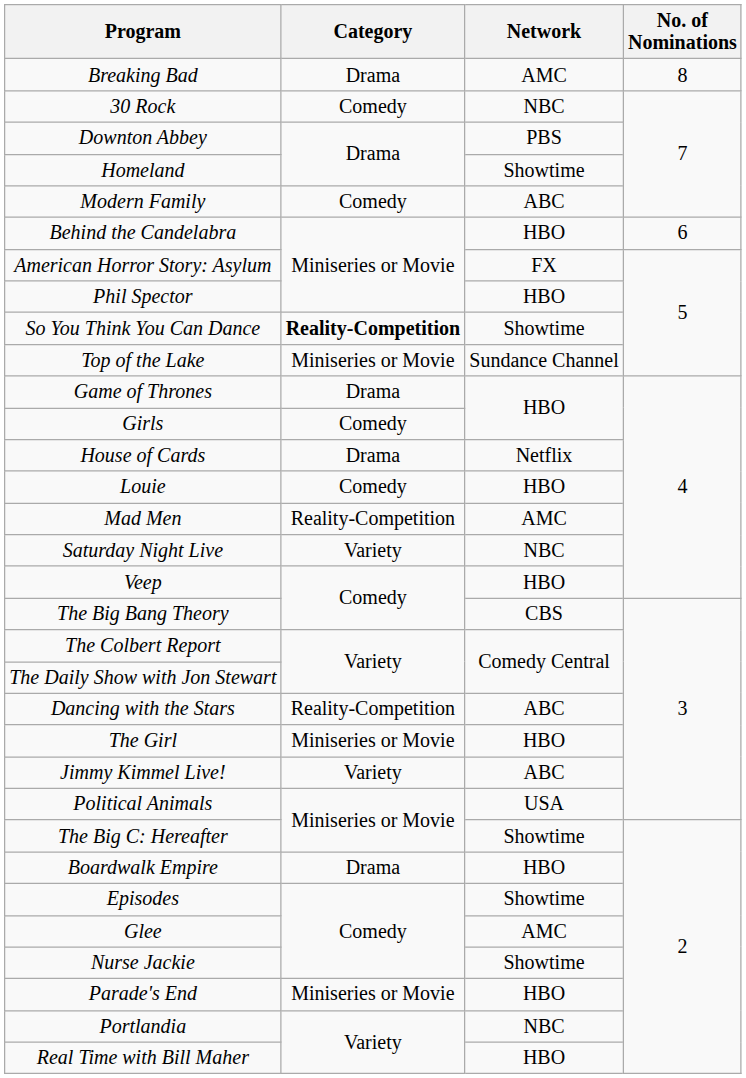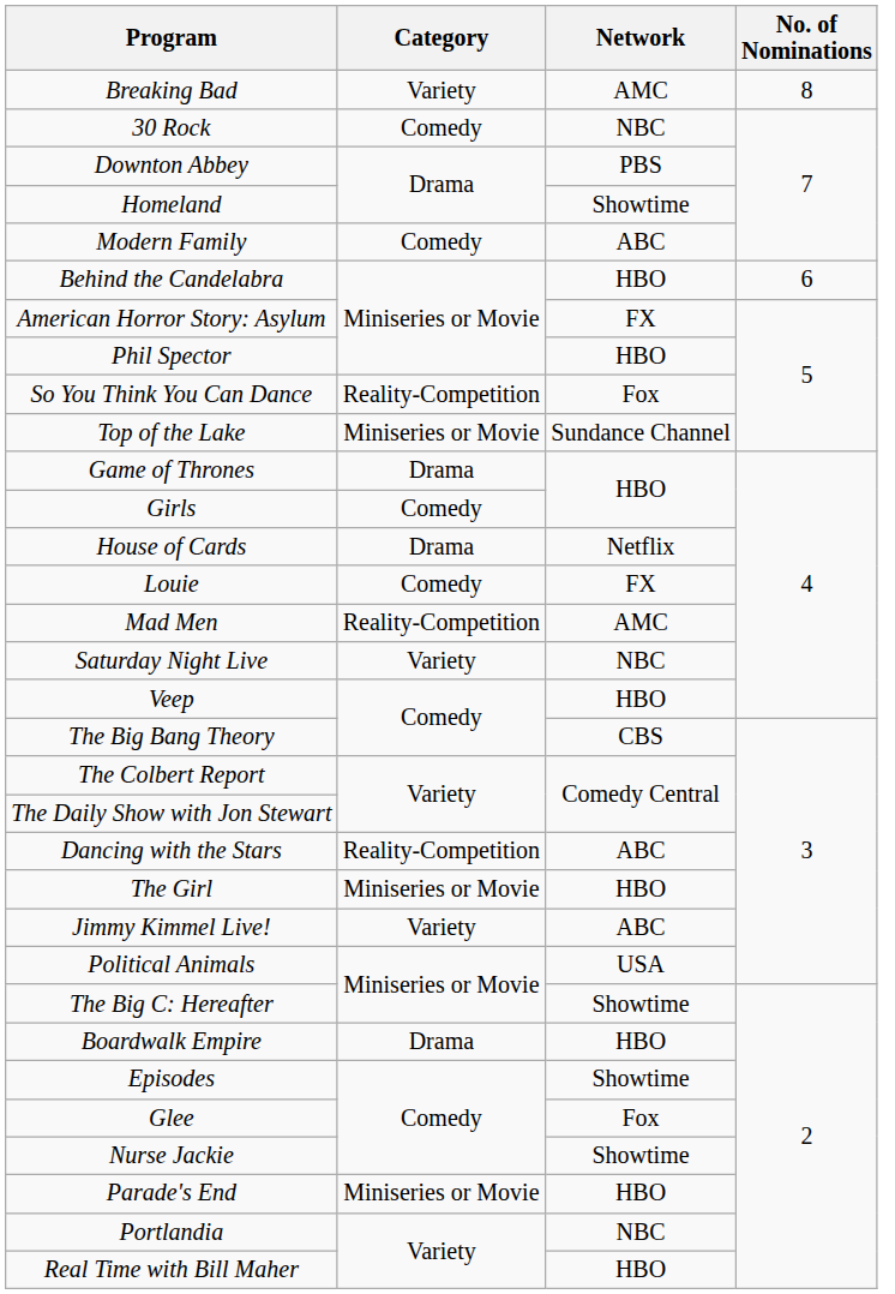 <table class="wikitable">
 <tr>
 <th>Program</th>
 <th>Category</th>
 <th>Network</th>
 <th>No. of<br>Nominations</th>
 </tr>
 <tr style="text-align:center">
 <td><em>Breaking Bad</em></td>
-<td>Drama</td>
+<td>Variety</td>
 <td>AMC</td>
 <td>8</td>
 </tr>
 <tr style="text-align:center">
 <td><em>30 Rock</em></td>
 <td>Comedy</td>
 <td>NBC</td>
 <td rowspan="4">7</td>
 </tr>
 <tr style="text-align:center">
 <td><em>Downton Abbey</em></td>
 <td rowspan="2">Drama</td>
 <td>PBS</td>
 </tr>
 <tr style="text-align:center">
 <td><em>Homeland</em></td>
 <td>Showtime</td>
 </tr>
 <tr style="text-align:center">
 <td><em>Modern Family</em></td>
 <td>Comedy</td>
 <td>ABC</td>
 </tr>
 <tr style="text-align:center">
 <td><em>Behind the Candelabra</em></td>
 <td rowspan="3">Miniseries or Movie</td>
 <td>HBO</td>
 <td>6</td>
 </tr>
 <tr style="text-align:center">
 <td><em>American Horror Story: Asylum</em></td>
 <td>FX</td>
 <td rowspan="4">5</td>
 </tr>
 <tr style="text-align:center">
 <td><em>Phil Spector</em></td>
 <td>HBO</td>
 </tr>
 <tr style="text-align:center">
 <td><em>So You Think You Can Dance</em></td>
-<td><strong>Reality-Competition</strong></td>
-<td>Showtime</td>
+<td>Reality-Competition</td>
+<td>Fox</td>
 </tr>
 <tr style="text-align:center">
 <td><em>Top of the Lake</em></td>
 <td>Miniseries or Movie</td>
 <td>Sundance Channel</td>
 </tr>
 <tr style="text-align:center">
 <td><em>Game of Thrones</em></td>
 <td>Drama</td>
 <td rowspan="2">HBO</td>
 <td rowspan="7">4</td>
 </tr>
 <tr style="text-align:center">
 <td><em>Girls</em></td>
 <td>Comedy</td>
 </tr>
 <tr style="text-align:center">
 <td><em>House of Cards</em></td>
 <td>Drama</td>
 <td>Netflix</td>
 </tr>
 <tr style="text-align:center">
 <td><em>Louie</em></td>
 <td>Comedy</td>
-<td>HBO</td>
+<td>FX</td>
 </tr>
 <tr style="text-align:center">
 <td><em>Mad Men</em></td>
 <td>Reality-Competition</td>
 <td>AMC</td>
 </tr>
 <tr style="text-align:center">
 <td><em>Saturday Night Live</em></td>
 <td>Variety</td>
 <td>NBC</td>
 </tr>
 <tr style="text-align:center">
 <td><em>Veep</em></td>
 <td rowspan="2">Comedy</td>
 <td>HBO</td>
 </tr>
 <tr style="text-align:center">
 <td><em>The Big Bang Theory</em></td>
 <td>CBS</td>
 <td rowspan="7">3</td>
 </tr>
 <tr style="text-align:center">
 <td><em>The Colbert Report</em></td>
 <td rowspan="2">Variety</td>
 <td rowspan="2">Comedy Central</td>
 </tr>
 <tr style="text-align:center">
 <td><em>The Daily Show with Jon Stewart</em></td>
 </tr>
 <tr style="text-align:center">
 <td><em>Dancing with the Stars</em></td>
 <td>Reality-Competition</td>
 <td>ABC</td>
 </tr>
 <tr style="text-align:center">
 <td><em>The Girl</em></td>
 <td>Miniseries or Movie</td>
 <td>HBO</td>
 </tr>
 <tr style="text-align:center">
 <td><em>Jimmy Kimmel Live!</em></td>
 <td>Variety</td>
 <td>ABC</td>
 </tr>
 <tr style="text-align:center">
 <td><em>Political Animals</em></td>
 <td rowspan="2">Miniseries or Movie</td>
 <td>USA</td>
 </tr>
 <tr style="text-align:center">
 <td><em>The Big C: Hereafter</em></td>
 <td>Showtime</td>
 <td rowspan="8">2</td>
 </tr>
 <tr style="text-align:center">
 <td><em>Boardwalk Empire</em></td>
 <td>Drama</td>
 <td>HBO</td>
 </tr>
 <tr style="text-align:center">
 <td><em>Episodes</em></td>
 <td rowspan="3">Comedy</td>
 <td>Showtime</td>
 </tr>
 <tr style="text-align:center">
 <td><em>Glee</em></td>
-<td>AMC</td>
+<td>Fox</td>
 </tr>
 <tr style="text-align:center">
 <td><em>Nurse Jackie</em></td>
 <td>Showtime</td>
 </tr>
 <tr style="text-align:center">
 <td><em>Parade's End</em></td>
 <td>Miniseries or Movie</td>
 <td>HBO</td>
 </tr>
 <tr style="text-align:center">
 <td><em>Portlandia</em></td>
 <td rowspan="2">Variety</td>
 <td>NBC</td>
 </tr>
 <tr style="text-align:center">
 <td><em>Real Time with Bill Maher</em></td>
 <td>HBO</td>
 </tr>
 </table>
